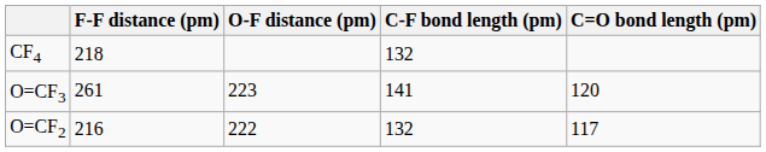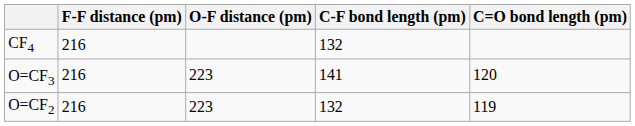 <table class="wikitable">
 <tr>
 <th></th>
 <th>F-F distance (pm)</th>
 <th>O-F distance (pm)</th>
 <th>C-F bond length (pm)</th>
 <th>C=O bond length (pm)</th>
 </tr>
 <tr>
 <td>CF<sub>4</sub></td>
-<td>218</td>
+<td>216</td>
 <td></td>
 <td>132</td>
 <td></td>
 </tr>
 <tr>
 <td>O=CF<sub>3</sub><sup></sup></td>
-<td>261</td>
+<td>216</td>
 <td>223</td>
 <td>141</td>
 <td>120</td>
 </tr>
 <tr>
 <td>O=CF<sub>2</sub></td>
 <td>216</td>
-<td>222</td>
+<td>223</td>
 <td>132</td>
-<td>117</td>
+<td>119</td>
 </tr>
 </table>
